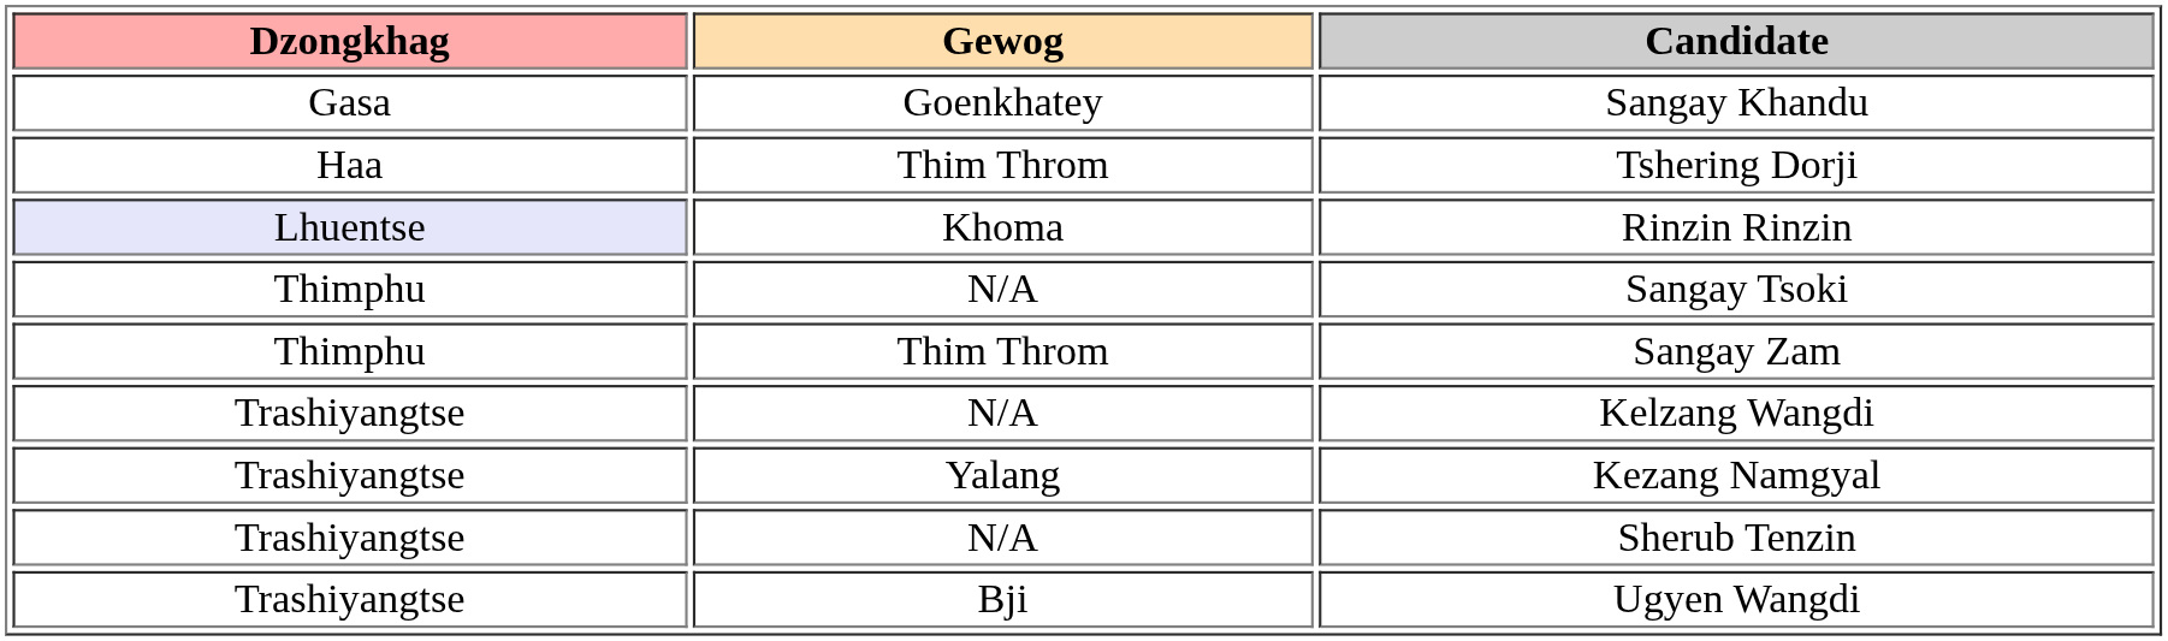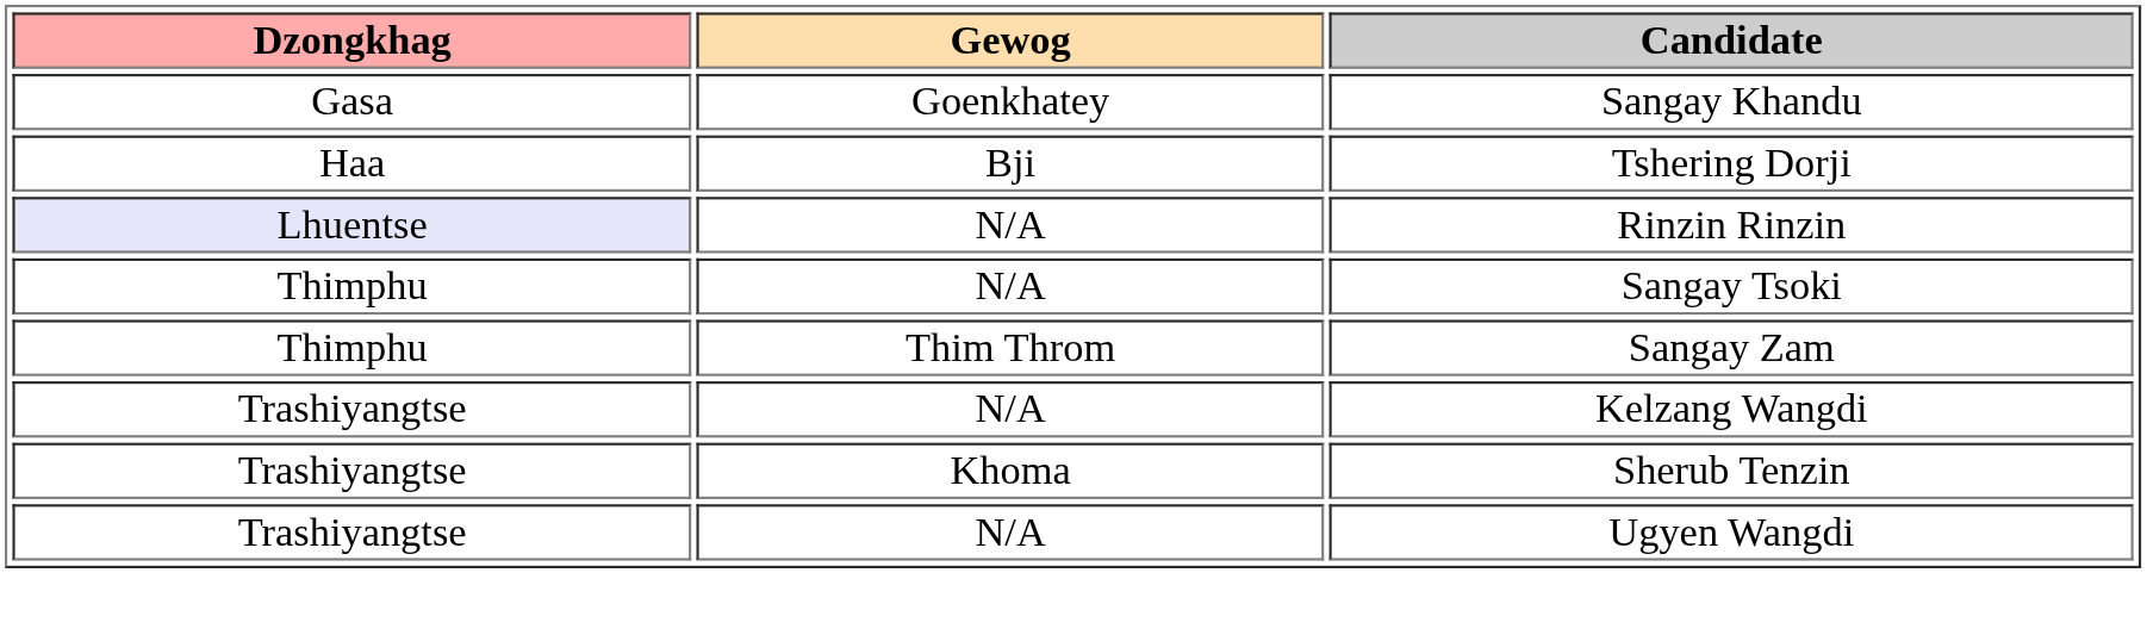 <table border="1"  style="width:66%; text-align:center" align="left">
 <tr>
 <th style="background:#ffabab;">Dzongkhag</th>
 <th style="background:#ffdead;">Gewog</th>
 <th style="background:#cdcdcd;">Candidate</th>
 </tr>
 <tr>
 <td>Gasa</td>
 <td>Goenkhatey</td>
 <td>Sangay Khandu</td>
 </tr>
 <tr>
 <td>Haa</td>
-<td>Thim Throm</td>
+<td>Bji</td>
 <td>Tshering Dorji</td>
 </tr>
 <tr>
 <td style="background: lavender;">Lhuentse</td>
-<td>Khoma</td>
+<td>N/A</td>
 <td>Rinzin Rinzin</td>
 </tr>
 <tr>
 <td>Thimphu</td>
 <td>N/A</td>
 <td>Sangay Tsoki</td>
 </tr>
 <tr>
 <td>Thimphu</td>
 <td>Thim Throm</td>
 <td>Sangay Zam</td>
 </tr>
 <tr>
 <td>Trashiyangtse</td>
 <td>N/A</td>
 <td>Kelzang Wangdi</td>
 </tr>
 <tr>
 <td>Trashiyangtse</td>
-<td>Yalang</td>
-<td>Kezang Namgyal</td>
+<td>Khoma</td>
+<td>Sherub Tenzin</td>
 </tr>
 <tr>
 <td>Trashiyangtse</td>
 <td>N/A</td>
-<td>Sherub Tenzin</td>
-</tr>
-<tr>
-<td>Trashiyangtse</td>
-<td>Bji</td>
 <td>Ugyen Wangdi</td>
 </tr>
 </table>
